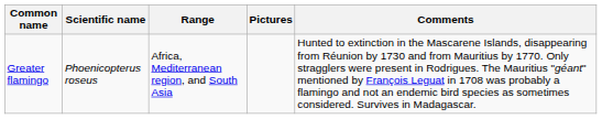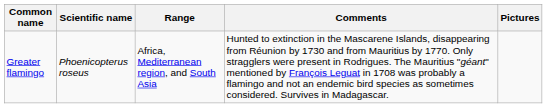 <table class="wikitable sortable">
 <tr>
 <th>Common name</th>
 <th>Scientific name</th>
 <th>Range</th>
+<th class="unsortable">Comments</th>
 <th class="unsortable">Pictures</th>
-<th class="unsortable">Comments</th>
 </tr>
 <tr>
 <td><a href='#'>Greater flamingo</a></td>
 <td><em>Phoenicopterus roseus</em></td>
 <td>Africa, <a href='#'>Mediterranean region</a>, and <a href='#'>South Asia</a></td>
+<td>Hunted to extinction in the Mascarene Islands, disappearing from Réunion by 1730 and from Mauritius by 1770. Only stragglers were present in Rodrigues. The Mauritius "<em>géant</em>" mentioned by <a href='#'>François Leguat</a> in 1708 was probably a flamingo and not an endemic bird species as sometimes considered. Survives in Madagascar.</td>
 <td></td>
-<td>Hunted to extinction in the Mascarene Islands, disappearing from Réunion by 1730 and from Mauritius by 1770. Only stragglers were present in Rodrigues. The Mauritius "<em>géant</em>" mentioned by <a href='#'>François Leguat</a> in 1708 was probably a flamingo and not an endemic bird species as sometimes considered. Survives in Madagascar.</td>
 </tr>
 </table>
